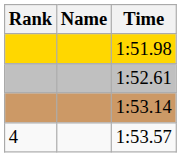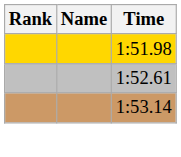 <table class="wikitable">
 <tr>
 <th>Rank</th>
 <th>Name</th>
 <th>Time</th>
 </tr>
 <tr style="background:gold;">
 <td></td>
 <td></td>
 <td>1:51.98</td>
 </tr>
 <tr style="background:silver;">
 <td></td>
 <td></td>
 <td>1:52.61</td>
 </tr>
 <tr style="background:#CC9966;">
 <td></td>
 <td></td>
 <td>1:53.14</td>
 </tr>
-<tr>
-<td>4</td>
-<td></td>
-<td>1:53.57</td>
-</tr>
 </table>
